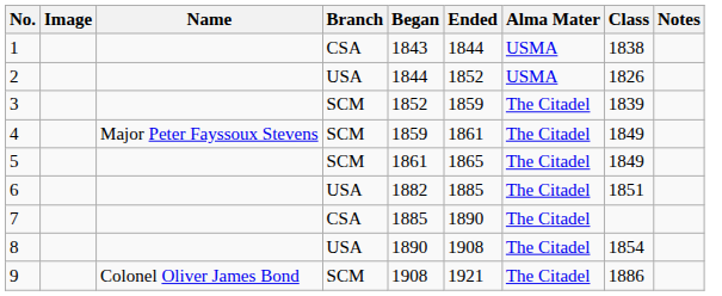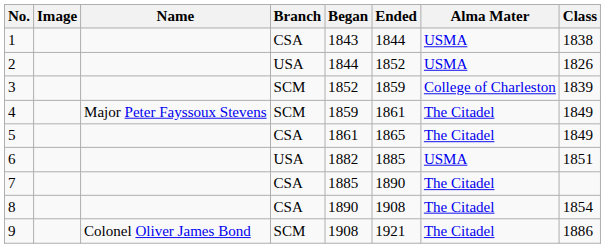 <table class=wikitable sortable>
 <tr>
 <th>No.</th>
 <th>Image</th>
 <th>Name</th>
 <th>Branch</th>
 <th>Began</th>
 <th>Ended</th>
 <th>Alma Mater</th>
 <th>Class</th>
-<th>Notes</th>
 </tr>
 <tr>
 <td>1</td>
 <td></td>
 <td></td>
 <td>CSA</td>
 <td>1843</td>
 <td>1844</td>
 <td><a href='#'>USMA</a></td>
 <td>1838</td>
-<td></td>
 </tr>
 <tr>
 <td>2</td>
 <td></td>
 <td></td>
 <td>USA</td>
 <td>1844</td>
 <td>1852</td>
 <td><a href='#'>USMA</a></td>
 <td>1826</td>
-<td></td>
 </tr>
 <tr>
 <td>3</td>
 <td></td>
 <td></td>
 <td>SCM</td>
 <td>1852</td>
 <td>1859</td>
-<td><a href='#'>The Citadel</a></td>
+<td><a href='#'>College of Charleston</a></td>
 <td>1839</td>
-<td></td>
 </tr>
 <tr>
 <td>4</td>
 <td></td>
 <td {{sortname>Major <a href='#'>Peter Fayssoux Stevens</a></td>
 <td>SCM</td>
 <td>1859</td>
 <td>1861</td>
 <td><a href='#'>The Citadel</a></td>
 <td>1849</td>
-<td></td>
 </tr>
 <tr>
 <td>5</td>
 <td></td>
 <td></td>
-<td>SCM</td>
+<td>CSA</td>
 <td>1861</td>
 <td>1865</td>
 <td><a href='#'>The Citadel</a></td>
 <td>1849</td>
-<td></td>
 </tr>
 <tr>
 <td>6</td>
 <td></td>
 <td></td>
 <td>USA</td>
 <td>1882</td>
 <td>1885</td>
-<td><a href='#'>The Citadel</a></td>
+<td><a href='#'>USMA</a></td>
 <td>1851</td>
-<td></td>
 </tr>
 <tr>
 <td>7</td>
 <td></td>
 <td></td>
 <td>CSA</td>
 <td>1885</td>
 <td>1890</td>
 <td><a href='#'>The Citadel</a></td>
 <td></td>
-<td></td>
 </tr>
 <tr>
 <td>8</td>
 <td></td>
 <td></td>
-<td>USA</td>
+<td>CSA</td>
 <td>1890</td>
 <td>1908</td>
 <td><a href='#'>The Citadel</a></td>
 <td>1854</td>
-<td></td>
 </tr>
 <tr>
 <td>9</td>
 <td></td>
 <td {{sortname>Colonel <a href='#'>Oliver James Bond</a></td>
 <td>SCM</td>
 <td>1908</td>
 <td>1921</td>
 <td><a href='#'>The Citadel</a></td>
 <td>1886</td>
-<td></td>
 </tr>
 </table>
